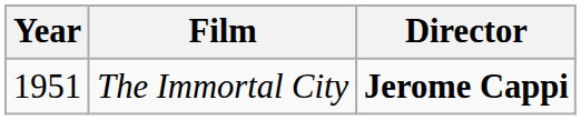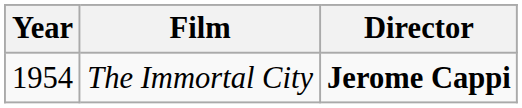 <table class="wikitable">
 <tr>
 <th>Year</th>
 <th>Film</th>
 <th>Director</th>
 </tr>
 <tr>
-<td>1951</td>
+<td>1954</td>
 <td><em>The Immortal City</em></td>
 <td><strong>Jerome Cappi</strong></td>
 </tr>
 </table>
